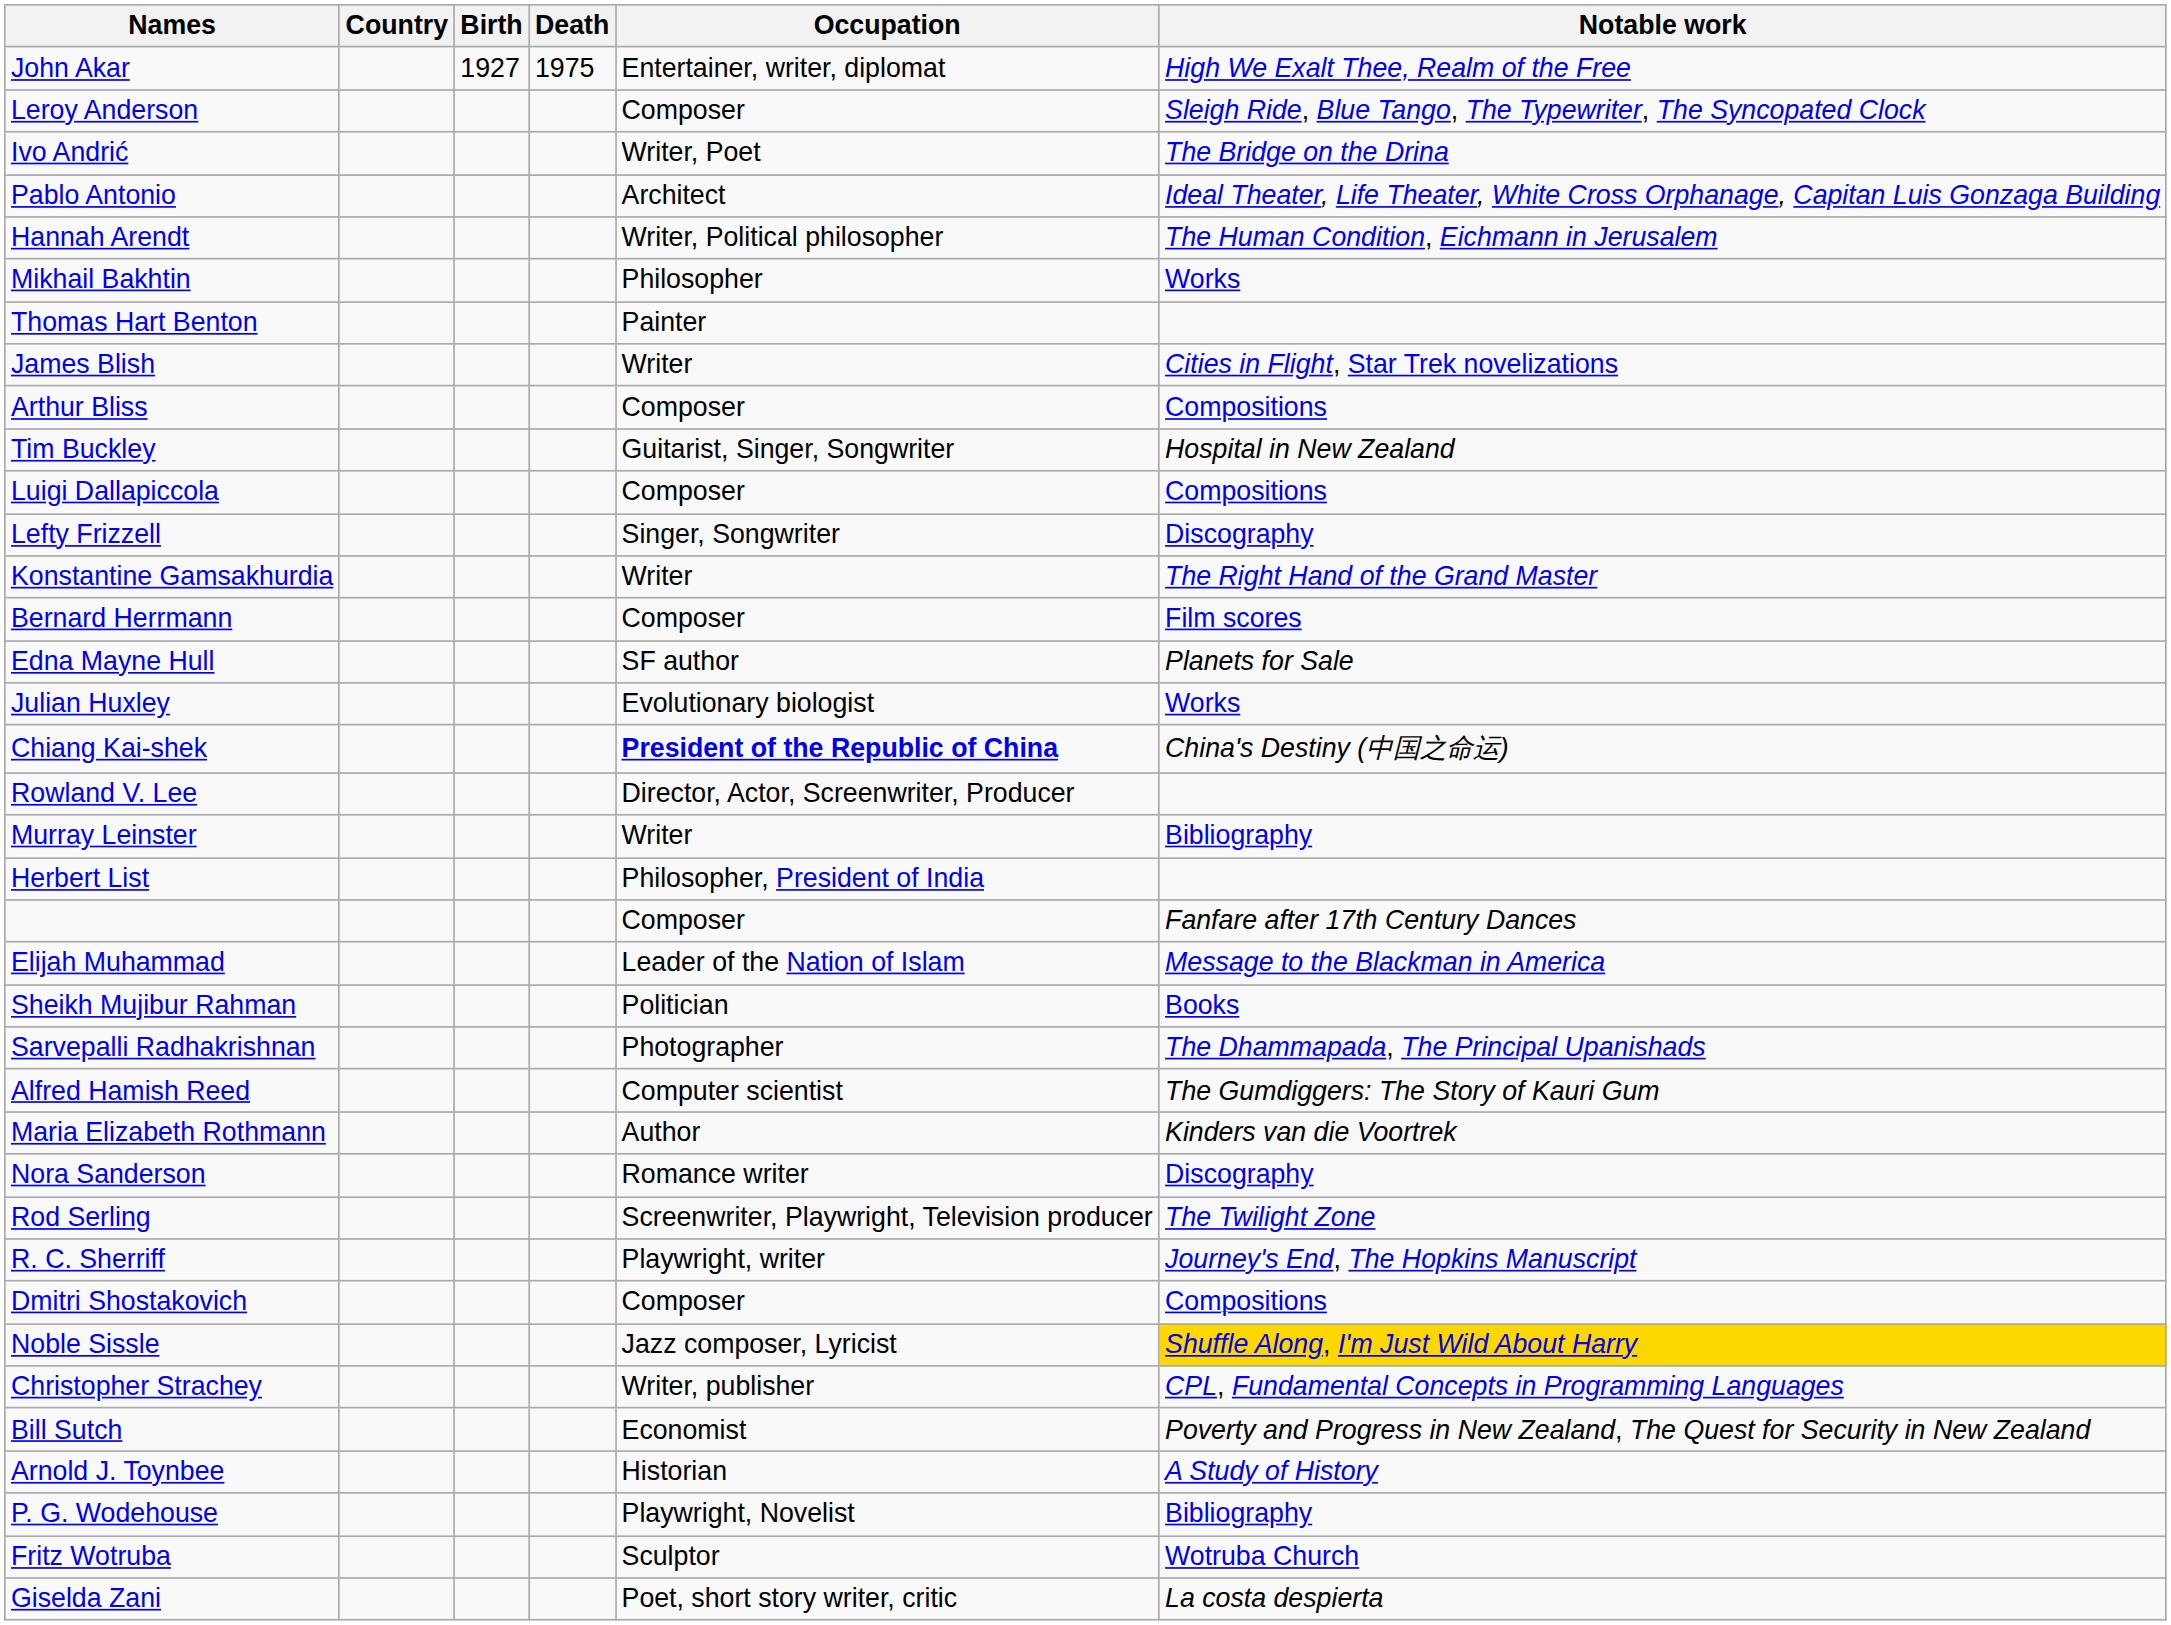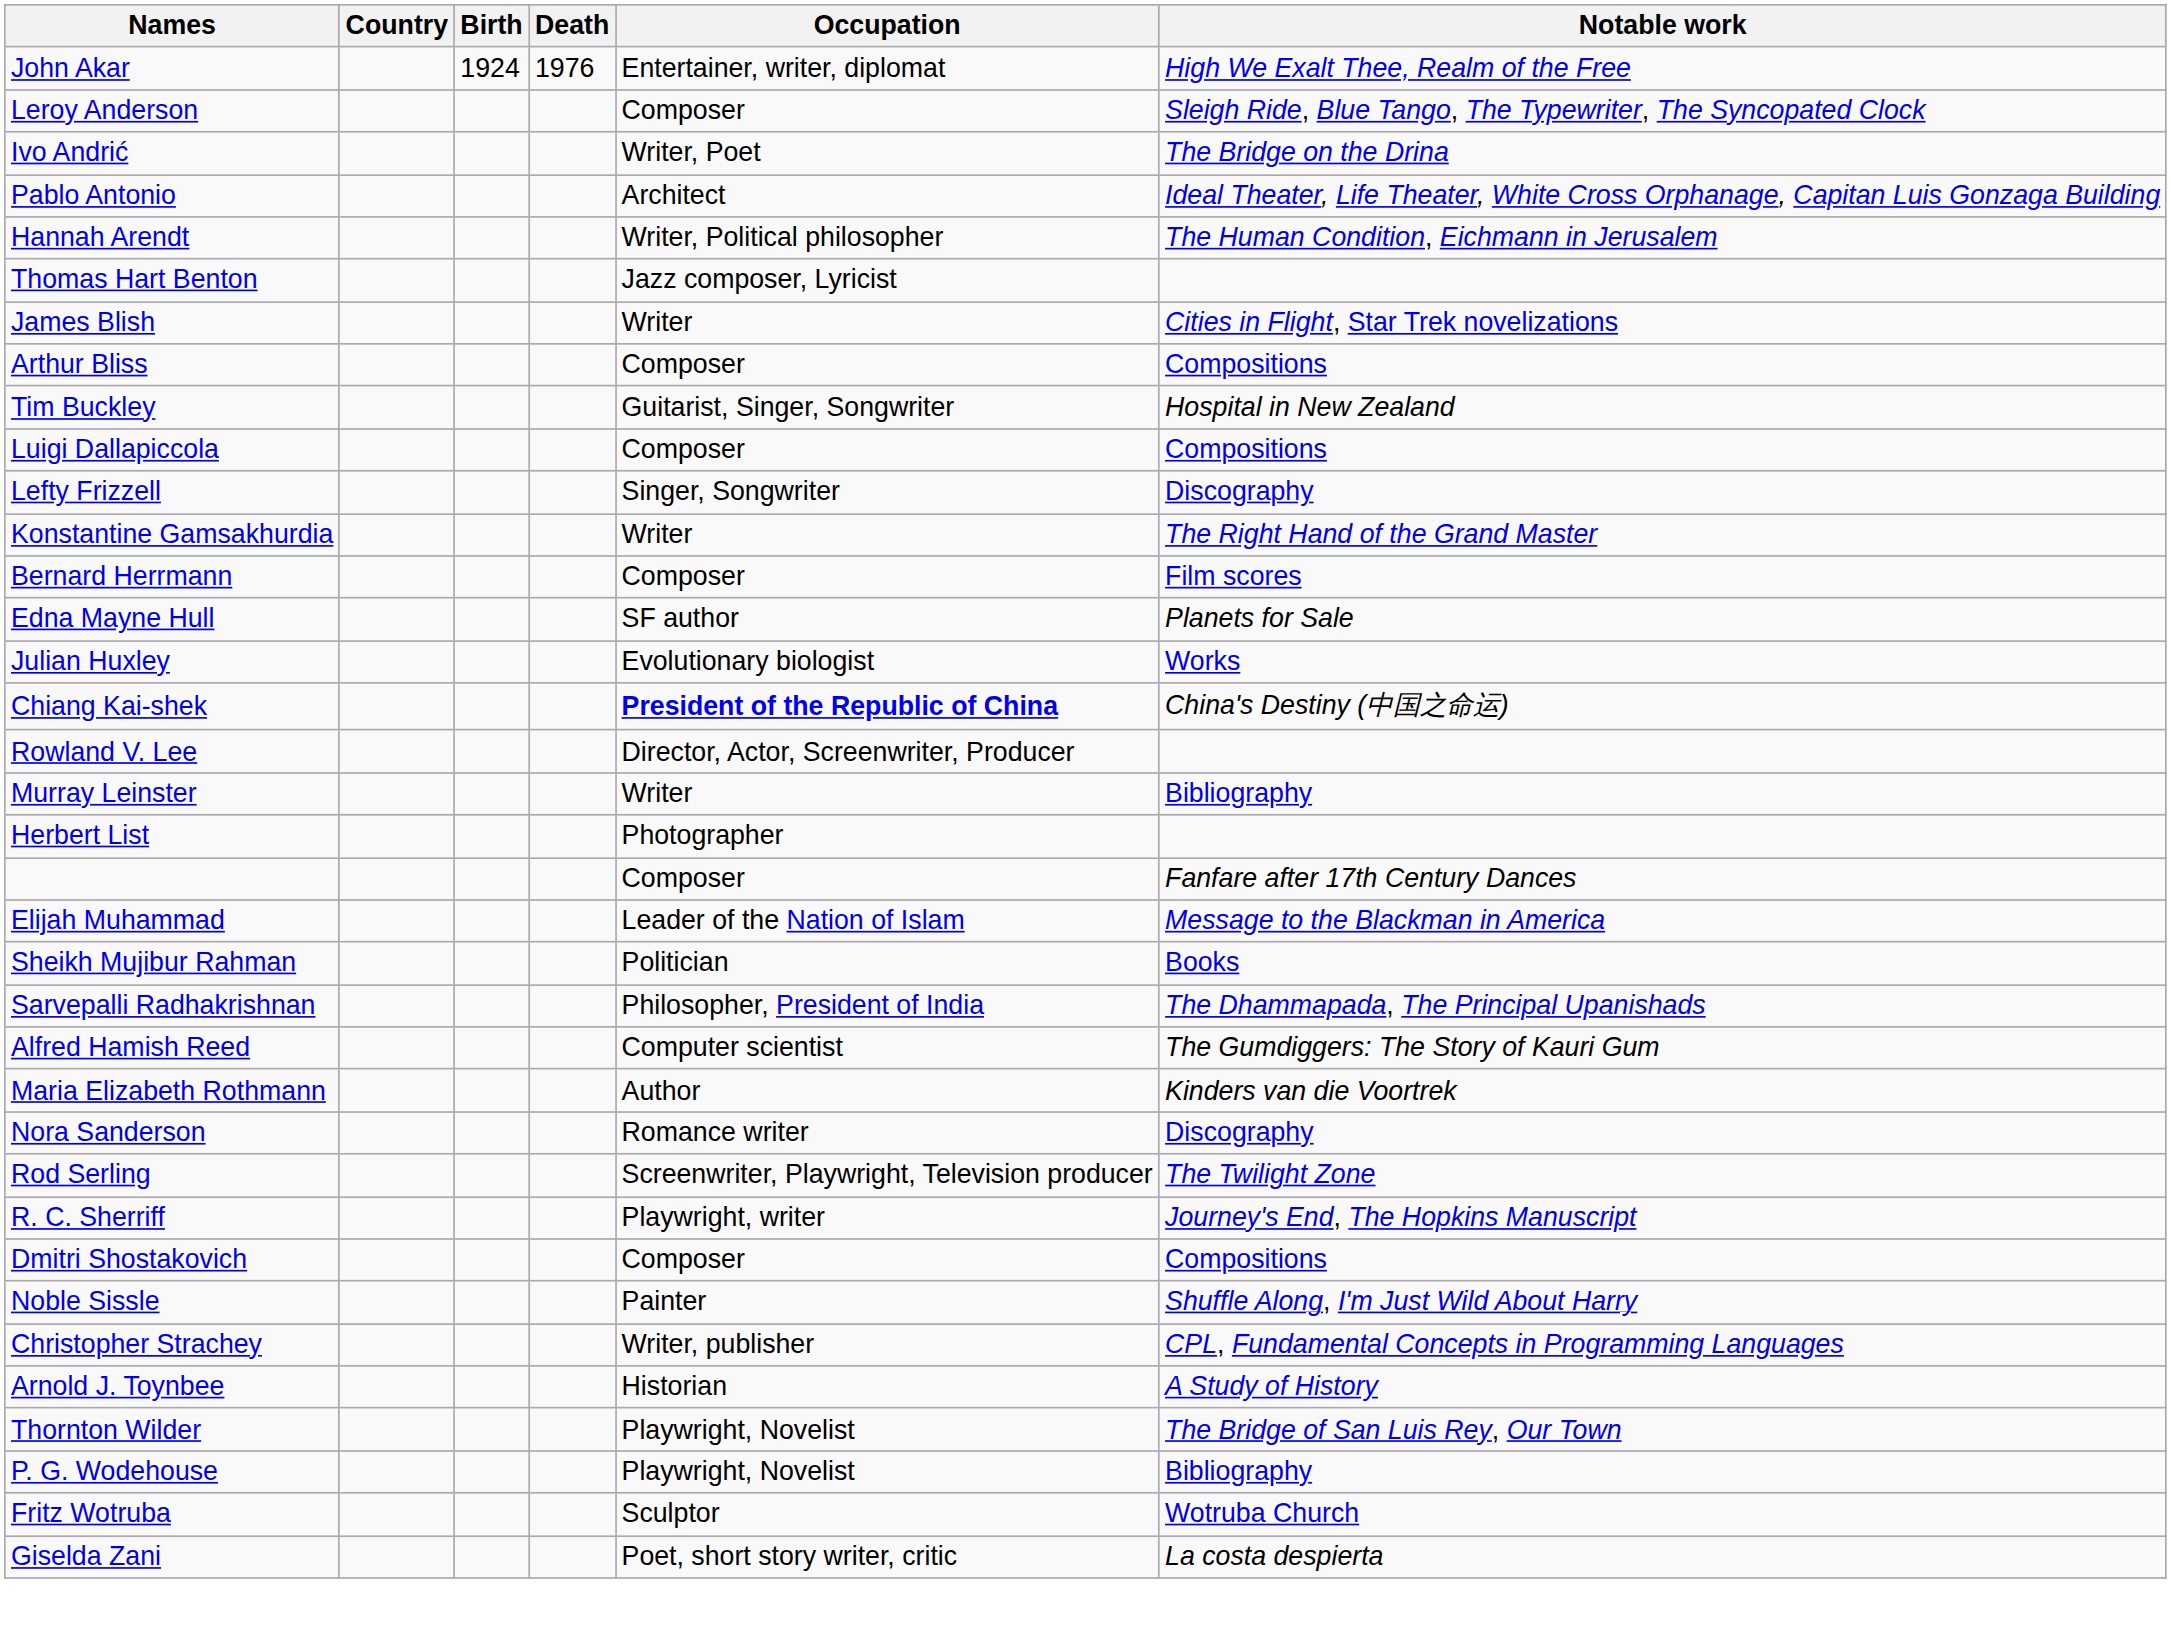 <table class="wikitable sortable" border="1" style="border-spacing:0; style="width:100%;">
 <tr>
 <th>Names</th>
 <th>Country</th>
 <th>Birth</th>
 <th>Death</th>
 <th>Occupation</th>
 <th>Notable work</th>
 </tr>
 <tr>
 <td><a href='#'>John Akar</a></td>
 <td></td>
-<td>1927</td>
-<td>1975</td>
+<td>1924</td>
+<td>1976</td>
 <td>Entertainer, writer, diplomat</td>
 <td><em><a href='#'>High We Exalt Thee, Realm of the Free</a></em></td>
 </tr>
 <tr>
 <td><a href='#'>Leroy Anderson</a></td>
 <td></td>
 <td></td>
 <td></td>
 <td>Composer</td>
 <td><em><a href='#'>Sleigh Ride</a></em>, <em><a href='#'>Blue Tango</a></em>, <em><a href='#'>The Typewriter</a></em>, <em><a href='#'>The Syncopated Clock</a></em></td>
 </tr>
 <tr>
 <td><a href='#'>Ivo Andrić</a></td>
 <td></td>
 <td></td>
 <td></td>
 <td>Writer, Poet</td>
 <td><em><a href='#'>The Bridge on the Drina</a></em></td>
 </tr>
 <tr>
 <td><a href='#'>Pablo Antonio</a></td>
 <td></td>
 <td></td>
 <td></td>
 <td>Architect</td>
 <td><em><a href='#'>Ideal Theater</a>, <a href='#'>Life Theater</a>, <a href='#'>White Cross Orphanage</a>, <a href='#'>Capitan Luis Gonzaga Building</a></em></td>
 </tr>
 <tr>
 <td><a href='#'>Hannah Arendt</a></td>
 <td><br></td>
 <td></td>
 <td></td>
 <td>Writer, Political philosopher</td>
 <td><em><a href='#'>The Human Condition</a></em>, <em><a href='#'>Eichmann in Jerusalem</a></em></td>
 </tr>
 <tr>
-<td><a href='#'>Mikhail Bakhtin</a></td>
-<td></td>
-<td></td>
-<td></td>
-<td>Philosopher</td>
-<td><a href='#'>Works</a></td>
-</tr>
-<tr>
 <td><a href='#'>Thomas Hart Benton</a></td>
 <td></td>
 <td></td>
 <td></td>
-<td>Painter</td>
+<td>Jazz composer, Lyricist</td>
 <td></td>
 </tr>
 <tr>
 <td><a href='#'>James Blish</a></td>
 <td></td>
 <td></td>
 <td></td>
 <td>Writer</td>
 <td><em><a href='#'>Cities in Flight</a></em>, <a href='#'>Star Trek novelizations</a></td>
 </tr>
 <tr>
 <td><a href='#'>Arthur Bliss</a></td>
 <td></td>
 <td></td>
 <td></td>
 <td>Composer</td>
 <td><a href='#'>Compositions</a></td>
 </tr>
 <tr>
 <td><a href='#'>Tim Buckley</a></td>
 <td></td>
 <td></td>
 <td></td>
 <td>Guitarist, Singer, Songwriter</td>
 <td><em>Hospital in New Zealand</em></td>
 </tr>
 <tr>
 <td><a href='#'>Luigi Dallapiccola</a></td>
 <td></td>
 <td></td>
 <td></td>
 <td>Composer</td>
 <td><a href='#'>Compositions</a></td>
 </tr>
 <tr>
 <td><a href='#'>Lefty Frizzell</a></td>
 <td></td>
 <td></td>
 <td></td>
 <td>Singer, Songwriter</td>
 <td><a href='#'>Discography</a></td>
 </tr>
 <tr>
 <td><a href='#'>Konstantine Gamsakhurdia</a></td>
 <td></td>
 <td></td>
 <td></td>
 <td>Writer</td>
 <td><em><a href='#'>The Right Hand of the Grand Master</a></em></td>
 </tr>
 <tr>
 <td><a href='#'>Bernard Herrmann</a></td>
 <td></td>
 <td></td>
 <td></td>
 <td>Composer</td>
 <td><a href='#'>Film scores</a></td>
 </tr>
 <tr>
 <td><a href='#'>Edna Mayne Hull</a></td>
 <td></td>
 <td></td>
 <td></td>
 <td>SF author</td>
 <td><em>Planets for Sale</em></td>
 </tr>
 <tr>
 <td><a href='#'>Julian Huxley</a></td>
 <td></td>
 <td></td>
 <td></td>
 <td>Evolutionary biologist</td>
 <td><a href='#'>Works</a></td>
 </tr>
 <tr>
 <td><a href='#'>Chiang Kai-shek</a></td>
 <td></td>
 <td></td>
 <td></td>
 <td><strong><a href='#'>President of the Republic of China</a></strong></td>
 <td><em>China's Destiny (中国之命运)</em></td>
 </tr>
 <tr>
 <td><a href='#'>Rowland V. Lee</a></td>
 <td></td>
 <td></td>
 <td></td>
 <td>Director, Actor, Screenwriter, Producer</td>
 <td></td>
 </tr>
 <tr>
 <td><a href='#'>Murray Leinster</a></td>
 <td></td>
 <td></td>
 <td></td>
 <td>Writer</td>
 <td><a href='#'>Bibliography</a></td>
 </tr>
 <tr>
 <td><a href='#'>Herbert List</a></td>
 <td></td>
 <td></td>
 <td></td>
-<td>Philosopher, <a href='#'>President of India</a></td>
+<td>Photographer</td>
 <td></td>
 </tr>
 <tr>
 <td></td>
 <td></td>
 <td></td>
 <td></td>
 <td>Composer</td>
 <td><em>Fanfare after 17th Century Dances</em></td>
 </tr>
 <tr>
 <td><a href='#'>Elijah Muhammad</a></td>
 <td></td>
 <td></td>
 <td></td>
 <td>Leader of the <a href='#'>Nation of Islam</a></td>
 <td><em><a href='#'>Message to the Blackman in America</a></em></td>
 </tr>
 <tr>
 <td><a href='#'>Sheikh Mujibur Rahman</a></td>
 <td></td>
 <td></td>
 <td></td>
 <td>Politician</td>
 <td><a href='#'>Books</a></td>
 </tr>
 <tr>
 <td><a href='#'>Sarvepalli Radhakrishnan</a></td>
 <td></td>
 <td></td>
 <td></td>
-<td>Photographer</td>
+<td>Philosopher, <a href='#'>President of India</a></td>
 <td><em><a href='#'>The Dhammapada</a></em>, <em><a href='#'>The Principal Upanishads</a></em></td>
 </tr>
 <tr>
 <td><a href='#'>Alfred Hamish Reed</a></td>
 <td></td>
 <td></td>
 <td></td>
 <td>Computer scientist</td>
 <td><em>The Gumdiggers: The Story of Kauri Gum</em></td>
 </tr>
 <tr>
 <td><a href='#'>Maria Elizabeth Rothmann</a></td>
 <td></td>
 <td></td>
 <td></td>
 <td>Author</td>
 <td><em>Kinders van die Voortrek</em></td>
 </tr>
 <tr>
 <td><a href='#'>Nora Sanderson</a></td>
 <td></td>
 <td></td>
 <td></td>
 <td>Romance writer</td>
 <td><a href='#'>Discography</a></td>
 </tr>
 <tr>
 <td><a href='#'>Rod Serling</a></td>
 <td></td>
 <td></td>
 <td></td>
 <td>Screenwriter, Playwright, Television producer</td>
 <td><em><a href='#'>The Twilight Zone</a></em></td>
 </tr>
 <tr>
 <td><a href='#'>R. C. Sherriff</a></td>
 <td></td>
 <td></td>
 <td></td>
 <td>Playwright, writer</td>
 <td><em><a href='#'>Journey's End</a></em>, <em><a href='#'>The Hopkins Manuscript</a></em></td>
 </tr>
 <tr>
 <td><a href='#'>Dmitri Shostakovich</a></td>
 <td></td>
 <td></td>
 <td></td>
 <td>Composer</td>
 <td><a href='#'>Compositions</a></td>
 </tr>
 <tr>
 <td><a href='#'>Noble Sissle</a></td>
 <td></td>
 <td></td>
 <td></td>
-<td>Jazz composer, Lyricist</td>
-<td style="background: gold;"><em><a href='#'>Shuffle Along</a></em>, <em><a href='#'>I'm Just Wild About Harry</a></em></td>
+<td>Painter</td>
+<td><em><a href='#'>Shuffle Along</a></em>, <em><a href='#'>I'm Just Wild About Harry</a></em></td>
 </tr>
 <tr>
 <td><a href='#'>Christopher Strachey</a></td>
 <td></td>
 <td></td>
 <td></td>
 <td>Writer, publisher</td>
 <td><em><a href='#'>CPL</a></em>, <em><a href='#'>Fundamental Concepts in Programming Languages</a></em></td>
 </tr>
 <tr>
-<td><a href='#'>Bill Sutch</a></td>
-<td></td>
-<td></td>
-<td></td>
-<td>Economist</td>
-<td><em>Poverty and Progress in New Zealand</em>, <em>The Quest for Security in New Zealand</em></td>
-</tr>
-<tr>
 <td><a href='#'>Arnold J. Toynbee</a></td>
 <td></td>
 <td></td>
 <td></td>
 <td>Historian</td>
 <td><em><a href='#'>A Study of History</a></em></td>
+</tr>
+<tr>
+<td><a href='#'>Thornton Wilder</a></td>
+<td></td>
+<td></td>
+<td></td>
+<td>Playwright, Novelist</td>
+<td><em><a href='#'>The Bridge of San Luis Rey</a></em>, <em><a href='#'>Our Town</a></em></td>
 </tr>
 <tr>
 <td><a href='#'>P. G. Wodehouse</a></td>
 <td></td>
 <td></td>
 <td></td>
 <td>Playwright, Novelist</td>
 <td><a href='#'>Bibliography</a></td>
 </tr>
 <tr>
 <td><a href='#'>Fritz Wotruba</a></td>
 <td></td>
 <td></td>
 <td></td>
 <td>Sculptor</td>
 <td><a href='#'>Wotruba Church</a></td>
 </tr>
 <tr>
 <td><a href='#'>Giselda Zani</a></td>
 <td></td>
 <td></td>
 <td></td>
 <td>Poet, short story writer, critic</td>
 <td><em>La costa despierta</em></td>
 </tr>
 </table>
